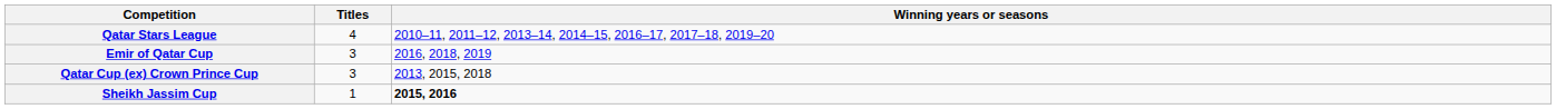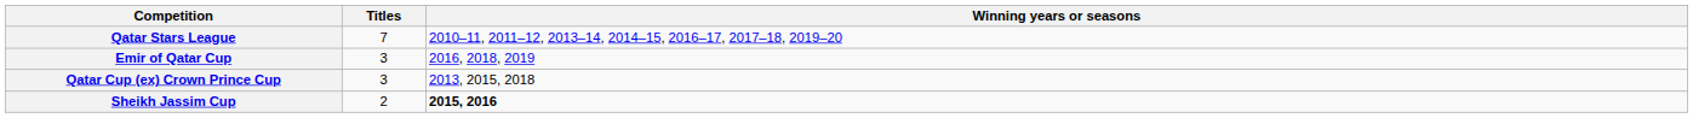 <table class="wikitable sortable plainrowheaders" style="width:100%;">
 <tr>
 <th scope="col" style="width:20%;">Competition</th>
 <th scope="col" style="width:5%;">Titles</th>
 <th scope="col">Winning years or seasons</th>
 </tr>
 <tr>
 <th scope="row"><a href='#'>Qatar Stars League</a></th>
-<td style="text-align:center;">4</td>
+<td style="text-align:center;">7</td>
 <td><a href='#'>2010–11</a>, <a href='#'>2011–12</a>, <a href='#'>2013–14</a>, <a href='#'>2014–15</a>, <a href='#'>2016–17</a>, <a href='#'>2017–18</a>, <a href='#'>2019–20</a></td>
 </tr>
 <tr>
 <th scope="row"><a href='#'>Emir of Qatar Cup</a></th>
 <td style="text-align:center;">3</td>
 <td><a href='#'>2016</a>, <a href='#'>2018</a>, <a href='#'>2019</a></td>
 </tr>
 <tr>
 <th scope="row"><a href='#'>Qatar Cup (ex) Crown Prince Cup</a></th>
 <td style="text-align:center;">3</td>
 <td><a href='#'>2013</a>, 2015, 2018</td>
 </tr>
 <tr>
 <th scope="row"><a href='#'>Sheikh Jassim Cup</a></th>
-<td style="text-align:center;">1</td>
+<td style="text-align:center;">2</td>
 <td><strong>2015, 2016</strong></td>
 </tr>
 </table>
